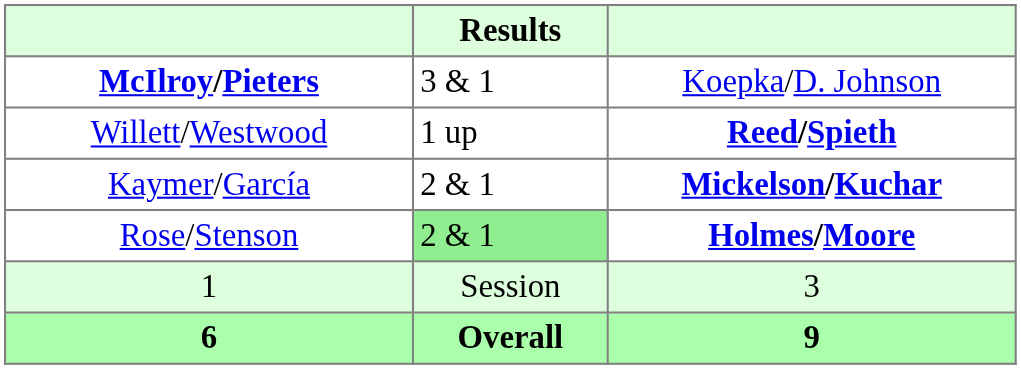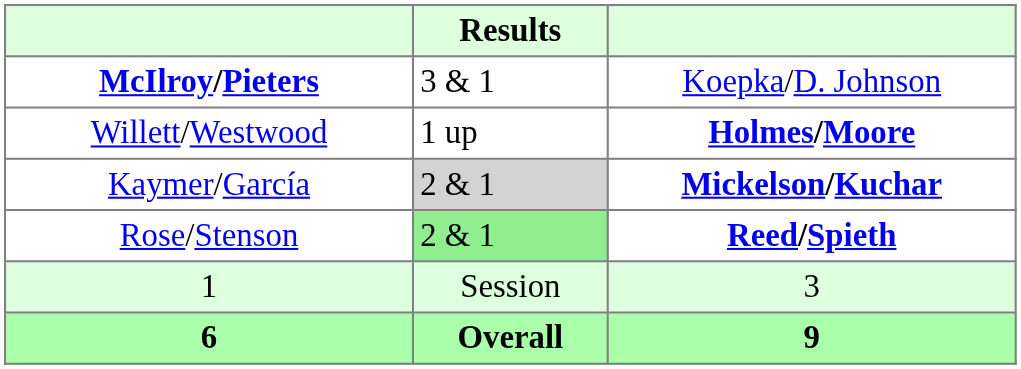 <table border="1" cellpadding="3" style="border-collapse:collapse; text-align:center;">
 <tr style="background:#dfd;">
 <th style="width:12em;"></th>
 <th style="width:5.5em;">Results</th>
 <th style="width:12em;"></th>
 </tr>
 <tr>
 <td><strong><a href='#'>McIlroy</a>/<a href='#'>Pieters</a></strong></td>
 <td align=left> 3 & 1</td>
 <td><a href='#'>Koepka</a>/<a href='#'>D. Johnson</a></td>
 </tr>
 <tr>
 <td><a href='#'>Willett</a>/<a href='#'>Westwood</a></td>
 <td align=left> 1 up</td>
-<td><strong><a href='#'>Reed</a>/<a href='#'>Spieth</a></strong></td>
+<td><strong><a href='#'>Holmes</a>/<a href='#'>Moore</a></strong></td>
 </tr>
 <tr>
 <td><a href='#'>Kaymer</a>/<a href='#'>García</a></td>
-<td align=left> 2 & 1</td>
+<td align=left style="background: lightgrey;"> 2 & 1</td>
 <td><strong><a href='#'>Mickelson</a>/<a href='#'>Kuchar</a></strong></td>
 </tr>
 <tr>
 <td><a href='#'>Rose</a>/<a href='#'>Stenson</a></td>
 <td align=left style="background: lightgreen;"> 2 & 1</td>
-<td><strong><a href='#'>Holmes</a>/<a href='#'>Moore</a></strong></td>
+<td><strong><a href='#'>Reed</a>/<a href='#'>Spieth</a></strong></td>
 </tr>
 <tr style="background:#dfd;">
 <td>1</td>
 <td>Session</td>
 <td>3</td>
 </tr>
 <tr style="background:#afa;">
 <th>6</th>
 <th>Overall</th>
 <th>9</th>
 </tr>
 </table>
